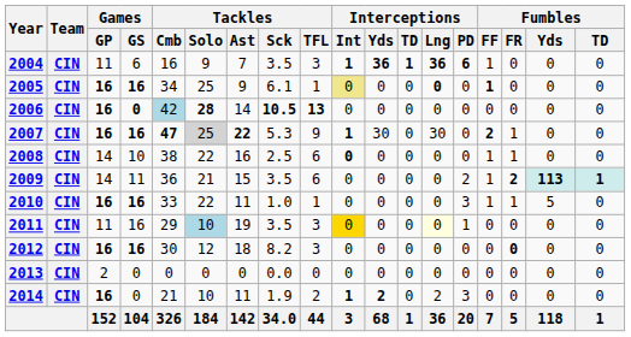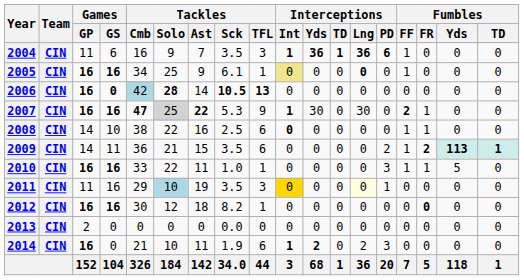 <table class="wikitable" style="text-align:center">
 <tr>
 <th rowspan="2">Year</th>
 <th rowspan="2">Team</th>
 <th colspan="2">Games</th>
 <th colspan="5">Tackles</th>
 <th colspan="5">Interceptions</th>
 <th colspan="4">Fumbles</th>
 </tr>
 <tr>
 <th>GP</th>
 <th>GS</th>
 <th>Cmb</th>
 <th>Solo</th>
 <th>Ast</th>
 <th>Sck</th>
 <th>TFL</th>
 <th>Int</th>
 <th>Yds</th>
 <th>TD</th>
 <th>Lng</th>
 <th>PD</th>
 <th>FF</th>
 <th>FR</th>
 <th>Yds</th>
 <th>TD</th>
 </tr>
 <tr>
 <th><a href='#'>2004</a></th>
 <th><a href='#'>CIN</a></th>
 <td>11</td>
 <td>6</td>
 <td>16</td>
 <td>9</td>
 <td>7</td>
 <td>3.5</td>
 <td>3</td>
 <td><strong>1</strong></td>
 <td><strong>36</strong></td>
 <td><strong>1</strong></td>
 <td><strong>36</strong></td>
 <td><strong>6</strong></td>
 <td>1</td>
 <td>0</td>
 <td>0</td>
 <td>0</td>
 </tr>
 <tr>
 <th><a href='#'>2005</a></th>
 <th><a href='#'>CIN</a></th>
 <td><strong>16</strong></td>
 <td><strong>16</strong></td>
 <td>34</td>
 <td>25</td>
 <td>9</td>
 <td>6.1</td>
 <td>1</td>
 <td style="background: khaki;">0</td>
 <td>0</td>
 <td>0</td>
 <td><strong>0</strong></td>
 <td>0</td>
-<td><strong>1</strong></td>
+<td>1</td>
 <td>0</td>
 <td>0</td>
 <td>0</td>
 </tr>
 <tr>
 <th><a href='#'>2006</a></th>
 <th><a href='#'>CIN</a></th>
 <td><strong>16</strong></td>
 <td><strong>0</strong></td>
 <td style="background: lightblue;">42</td>
 <td><strong>28</strong></td>
 <td>14</td>
 <td><strong>10.5</strong></td>
 <td><strong>13</strong></td>
 <td>0</td>
 <td>0</td>
 <td>0</td>
 <td>0</td>
 <td>0</td>
 <td>0</td>
 <td>0</td>
 <td>0</td>
 <td>0</td>
 </tr>
 <tr>
 <th><a href='#'>2007</a></th>
 <th><a href='#'>CIN</a></th>
 <td><strong>16</strong></td>
 <td><strong>16</strong></td>
 <td><strong>47</strong></td>
 <td style="background: lightgrey;">25</td>
 <td><strong>22</strong></td>
 <td>5.3</td>
 <td>9</td>
 <td><strong>1</strong></td>
 <td>30</td>
 <td>0</td>
 <td>30</td>
 <td>0</td>
 <td><strong>2</strong></td>
 <td>1</td>
 <td>0</td>
 <td>0</td>
 </tr>
 <tr>
 <th><a href='#'>2008</a></th>
 <th><a href='#'>CIN</a></th>
 <td>14</td>
 <td>10</td>
 <td>38</td>
 <td>22</td>
 <td>16</td>
 <td>2.5</td>
 <td>6</td>
 <td><strong>0</strong></td>
 <td>0</td>
 <td>0</td>
 <td>0</td>
 <td>0</td>
 <td>1</td>
 <td>1</td>
 <td>0</td>
 <td>0</td>
 </tr>
 <tr>
 <th><a href='#'>2009</a></th>
 <th><a href='#'>CIN</a></th>
 <td>14</td>
 <td>11</td>
 <td>36</td>
 <td>21</td>
 <td>15</td>
 <td>3.5</td>
 <td>6</td>
 <td>0</td>
 <td>0</td>
 <td>0</td>
 <td>0</td>
 <td>2</td>
 <td>1</td>
 <td><strong>2</strong></td>
 <td style="background:#cfecec; width:3em;"><strong>113</strong></td>
 <td style="background:#cfecec; width:3em;"><strong>1</strong></td>
 </tr>
 <tr>
 <th><a href='#'>2010</a></th>
 <th><a href='#'>CIN</a></th>
 <td><strong>16</strong></td>
 <td><strong>16</strong></td>
 <td>33</td>
 <td>22</td>
 <td>11</td>
 <td>1.0</td>
 <td>1</td>
 <td>0</td>
 <td>0</td>
 <td>0</td>
 <td>0</td>
 <td>3</td>
 <td>1</td>
 <td>1</td>
 <td>5</td>
 <td>0</td>
 </tr>
 <tr>
 <th><a href='#'>2011</a></th>
 <th><a href='#'>CIN</a></th>
 <td>11</td>
 <td>16</td>
 <td>29</td>
 <td style="background: lightblue;">10</td>
 <td>19</td>
 <td>3.5</td>
 <td>3</td>
 <td style="background: gold;">0</td>
 <td>0</td>
 <td>0</td>
 <td style="background: lightyellow;">0</td>
 <td>1</td>
 <td>0</td>
 <td>0</td>
 <td>0</td>
 <td>0</td>
 </tr>
 <tr>
 <th><a href='#'>2012</a></th>
 <th><a href='#'>CIN</a></th>
 <td><strong>16</strong></td>
 <td><strong>16</strong></td>
 <td>30</td>
 <td>12</td>
 <td>18</td>
 <td>8.2</td>
-<td>3</td>
+<td>1</td>
 <td>0</td>
 <td>0</td>
 <td>0</td>
 <td>0</td>
 <td>0</td>
 <td>0</td>
 <td><strong>0</strong></td>
 <td>0</td>
 <td>0</td>
 </tr>
 <tr>
 <th><a href='#'>2013</a></th>
 <th><a href='#'>CIN</a></th>
 <td>2</td>
 <td>0</td>
 <td>0</td>
 <td>0</td>
 <td>0</td>
 <td>0.0</td>
 <td>0</td>
 <td>0</td>
 <td>0</td>
 <td>0</td>
 <td>0</td>
 <td>0</td>
 <td>0</td>
 <td>0</td>
 <td>0</td>
 <td>0</td>
 </tr>
 <tr>
 <th><a href='#'>2014</a></th>
 <th><a href='#'>CIN</a></th>
 <td><strong>16</strong></td>
 <td>0</td>
 <td>21</td>
 <td>10</td>
 <td>11</td>
 <td>1.9</td>
-<td>2</td>
+<td>6</td>
 <td><strong>1</strong></td>
 <td><strong>2</strong></td>
 <td>0</td>
 <td>2</td>
 <td>3</td>
 <td>0</td>
 <td>0</td>
 <td>0</td>
 <td>0</td>
 </tr>
 <tr>
 <th colspan="2"></th>
 <th>152</th>
 <th>104</th>
 <th>326</th>
 <th>184</th>
 <th>142</th>
 <th>34.0</th>
 <th>44</th>
 <th>3</th>
 <th>68</th>
 <th>1</th>
 <th>36</th>
 <th>20</th>
 <th>7</th>
 <th>5</th>
 <th>118</th>
 <th>1</th>
 </tr>
 </table>
